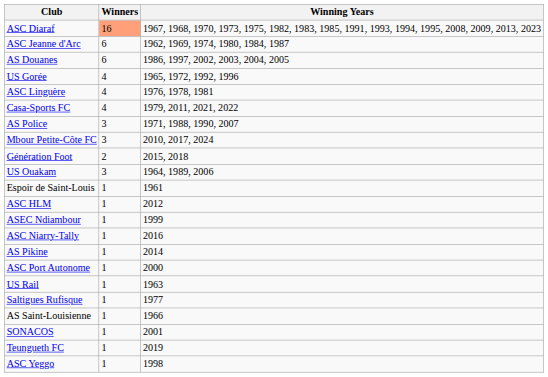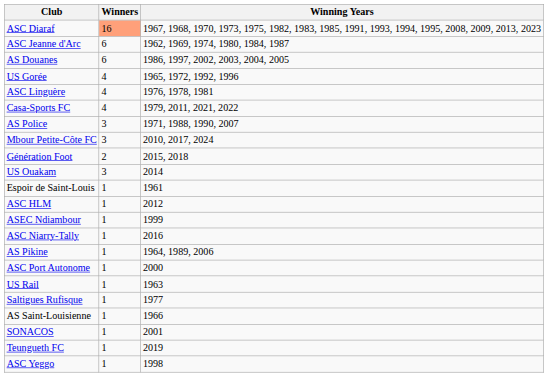 <table class="wikitable">
 <tr>
 <th>Club</th>
 <th>Winners</th>
 <th>Winning Years</th>
 </tr>
 <tr>
 <td><a href='#'>ASC Diaraf</a></td>
 <td style="background: lightsalmon;">16</td>
 <td>1967, 1968, 1970, 1973, 1975, 1982, 1983, 1985, 1991, 1993, 1994, 1995, 2008, 2009, 2013, 2023</td>
 </tr>
 <tr>
 <td><a href='#'>ASC Jeanne d'Arc</a></td>
 <td>6</td>
 <td>1962, 1969, 1974, 1980, 1984, 1987</td>
 </tr>
 <tr>
 <td><a href='#'>AS Douanes</a></td>
 <td>6</td>
 <td>1986, 1997, 2002, 2003, 2004, 2005</td>
 </tr>
 <tr>
 <td><a href='#'>US Gorée</a></td>
 <td>4</td>
 <td>1965, 1972, 1992, 1996</td>
 </tr>
 <tr>
 <td><a href='#'>ASC Linguère</a></td>
 <td>4</td>
 <td>1976, 1978, 1981</td>
 </tr>
 <tr>
 <td><a href='#'>Casa-Sports FC</a></td>
 <td>4</td>
 <td>1979, 2011, 2021, 2022</td>
 </tr>
 <tr>
 <td><a href='#'>AS Police</a></td>
 <td>3</td>
 <td>1971, 1988, 1990, 2007</td>
 </tr>
 <tr>
 <td><a href='#'>Mbour Petite-Côte FC</a></td>
 <td>3</td>
 <td>2010, 2017, 2024</td>
 </tr>
 <tr>
 <td><a href='#'>Génération Foot</a></td>
 <td>2</td>
 <td>2015, 2018</td>
 </tr>
 <tr>
 <td><a href='#'>US Ouakam</a></td>
 <td>3</td>
-<td>1964, 1989, 2006</td>
+<td>2014</td>
 </tr>
 <tr>
 <td>Espoir de Saint-Louis</td>
 <td>1</td>
 <td>1961</td>
 </tr>
 <tr>
 <td><a href='#'>ASC HLM</a></td>
 <td>1</td>
 <td>2012</td>
 </tr>
 <tr>
 <td><a href='#'>ASEC Ndiambour</a></td>
 <td>1</td>
 <td>1999</td>
 </tr>
 <tr>
 <td><a href='#'>ASC Niarry-Tally</a></td>
 <td>1</td>
 <td>2016</td>
 </tr>
 <tr>
 <td><a href='#'>AS Pikine</a></td>
 <td>1</td>
-<td>2014</td>
+<td>1964, 1989, 2006</td>
 </tr>
 <tr>
 <td><a href='#'>ASC Port Autonome</a></td>
 <td>1</td>
 <td>2000</td>
 </tr>
 <tr>
 <td><a href='#'>US Rail</a></td>
 <td>1</td>
 <td>1963</td>
 </tr>
 <tr>
 <td><a href='#'>Saltigues Rufisque</a></td>
 <td>1</td>
 <td>1977</td>
 </tr>
 <tr>
 <td>AS Saint-Louisienne</td>
 <td>1</td>
 <td>1966</td>
 </tr>
 <tr>
 <td><a href='#'>SONACOS</a></td>
 <td>1</td>
 <td>2001</td>
 </tr>
 <tr>
 <td><a href='#'>Teungueth FC</a></td>
 <td>1</td>
 <td>2019</td>
 </tr>
 <tr>
 <td><a href='#'>ASC Yeggo</a></td>
 <td>1</td>
 <td>1998</td>
 </tr>
 </table>
